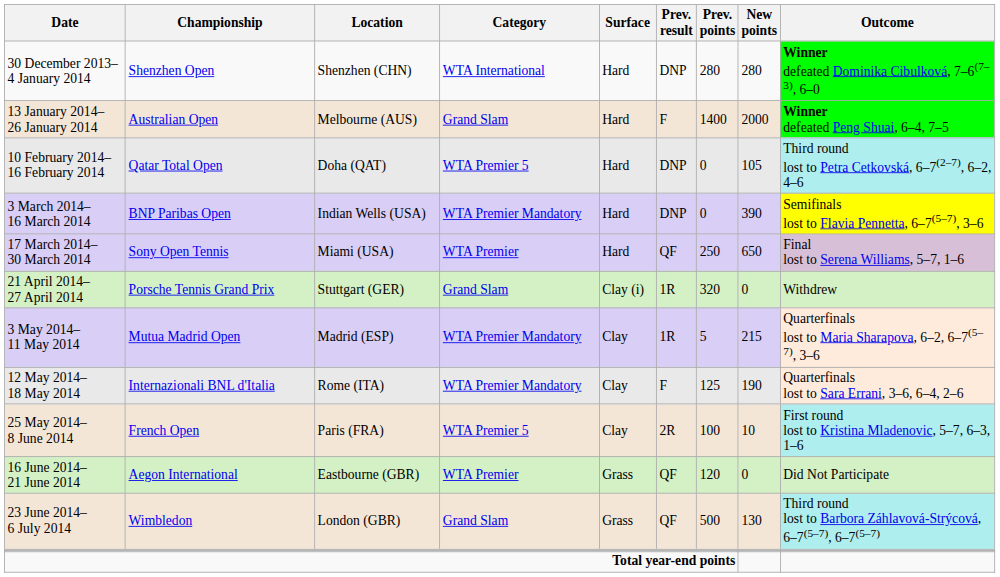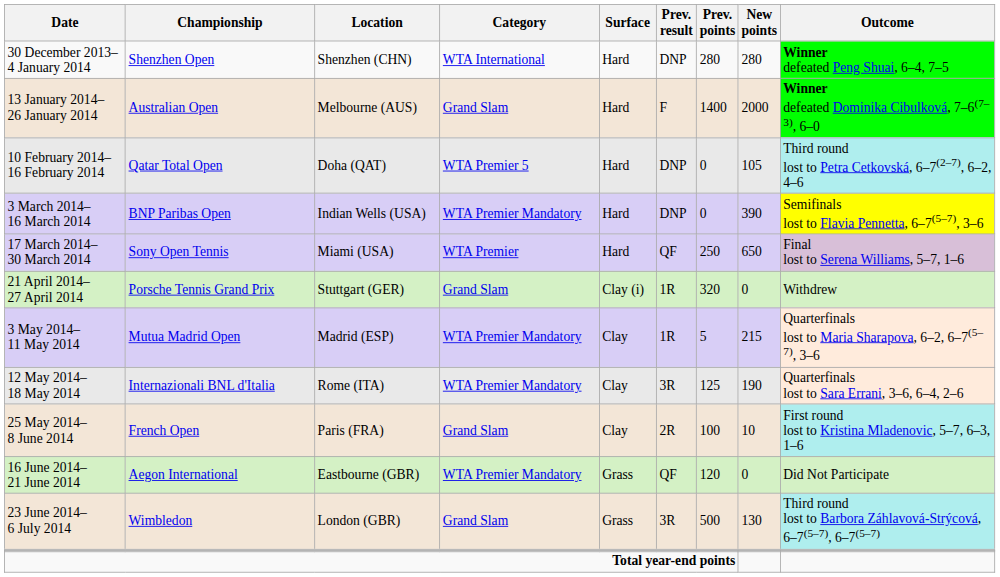 <table class="wikitable">
 <tr>
 <th width=135>Date</th>
 <th width=215>Championship</th>
 <th width=140>Location</th>
 <th width=180>Category</th>
 <th width=60>Surface</th>
 <th width=40>Prev. result</th>
 <th width=40>Prev. points</th>
 <th width=40>New points</th>
 <th width=245>Outcome</th>
 </tr>
 <tr>
 <td>30 December 2013–<br>4 January 2014</td>
 <td><a href='#'>Shenzhen Open</a></td>
 <td>Shenzhen (CHN)</td>
 <td><a href='#'>WTA International</a></td>
 <td>Hard</td>
 <td>DNP</td>
 <td>280</td>
 <td>280</td>
-<td style="background:lime;"><strong>Winner</strong> <br>defeated <a href='#'>Dominika Cibulková</a>, 7–6<sup>(7–3)</sup>, 6–0</td>
+<td style="background:lime;"><strong>Winner</strong> <br>defeated <a href='#'>Peng Shuai</a>, 6–4, 7–5</td>
 </tr>
 <tr style="background:#f3e6d7">
 <td>13 January 2014–<br>26 January 2014</td>
 <td><a href='#'>Australian Open</a></td>
 <td>Melbourne (AUS)</td>
 <td><a href='#'>Grand Slam</a></td>
 <td>Hard</td>
 <td>F</td>
 <td>1400</td>
 <td>2000</td>
-<td style="background:lime;"><strong>Winner</strong> <br>defeated <a href='#'>Peng Shuai</a>, 6–4, 7–5</td>
+<td style="background:lime;"><strong>Winner</strong> <br>defeated <a href='#'>Dominika Cibulková</a>, 7–6<sup>(7–3)</sup>, 6–0</td>
 </tr>
 <tr style="background:#e9e9e9;">
 <td>10 February 2014–<br>16 February 2014</td>
 <td><a href='#'>Qatar Total Open</a></td>
 <td>Doha (QAT)</td>
 <td><a href='#'>WTA Premier 5</a></td>
 <td>Hard</td>
 <td>DNP</td>
 <td>0</td>
 <td>105</td>
 <td style="background:#afeeee;">Third round <br>lost to <a href='#'>Petra Cetkovská</a>, 6–7<sup>(2–7)</sup>, 6–2, 4–6</td>
 </tr>
 <tr style="background:#d8cef6;">
 <td>3 March 2014–<br>16 March 2014</td>
 <td><a href='#'>BNP Paribas Open</a></td>
 <td>Indian Wells (USA)</td>
 <td><a href='#'>WTA Premier Mandatory</a></td>
 <td>Hard</td>
 <td>DNP</td>
 <td>0</td>
 <td>390</td>
 <td style="background:yellow;">Semifinals <br>lost to <a href='#'>Flavia Pennetta</a>, 6–7<sup>(5–7)</sup>, 3–6</td>
 </tr>
 <tr style="background:#d8cef6;">
 <td>17 March 2014–<br>30 March 2014</td>
 <td><a href='#'>Sony Open Tennis</a></td>
 <td>Miami (USA)</td>
 <td><a href='#'>WTA Premier</a></td>
 <td>Hard</td>
 <td>QF</td>
 <td>250</td>
 <td>650</td>
 <td style="background:thistle;">Final<br>lost to <a href='#'>Serena Williams</a>, 5–7, 1–6</td>
 </tr>
 <tr style="background:#d4f1c5;">
 <td>21 April 2014–<br>27 April 2014</td>
 <td><a href='#'>Porsche Tennis Grand Prix</a></td>
 <td>Stuttgart (GER)</td>
 <td><a href='#'>Grand Slam</a></td>
 <td>Clay (i)</td>
 <td>1R</td>
 <td>320</td>
 <td>0</td>
 <td>Withdrew</td>
 </tr>
 <tr style="background:#d8cef6;">
 <td>3 May 2014–<br>11 May 2014</td>
 <td><a href='#'>Mutua Madrid Open</a></td>
 <td>Madrid (ESP)</td>
 <td><a href='#'>WTA Premier Mandatory</a></td>
 <td>Clay</td>
 <td>1R</td>
 <td>5</td>
 <td>215</td>
 <td style="background:#ffebdc;">Quarterfinals <br>lost to <a href='#'>Maria Sharapova</a>, 6–2, 6–7<sup>(5–7)</sup>, 3–6</td>
 </tr>
 <tr style="background:#e9e9e9;">
 <td>12 May 2014–<br>18 May 2014</td>
 <td><a href='#'>Internazionali BNL d'Italia</a></td>
 <td>Rome (ITA)</td>
 <td><a href='#'>WTA Premier Mandatory</a></td>
 <td>Clay</td>
-<td>F</td>
+<td>3R</td>
 <td>125</td>
 <td>190</td>
 <td style="background:#ffebdc;">Quarterfinals <br>lost to <a href='#'>Sara Errani</a>, 3–6, 6–4, 2–6</td>
 </tr>
 <tr style="background:#f3e6d7;">
 <td>25 May 2014–<br>8 June 2014</td>
 <td><a href='#'>French Open</a></td>
 <td>Paris (FRA)</td>
-<td><a href='#'>WTA Premier 5</a></td>
+<td><a href='#'>Grand Slam</a></td>
 <td>Clay</td>
 <td>2R</td>
 <td>100</td>
 <td>10</td>
 <td style="background:#afeeee;">First round <br>lost to <a href='#'>Kristina Mladenovic</a>, 5–7, 6–3, 1–6</td>
 </tr>
 <tr style="background:#d4f1c5;">
 <td>16 June 2014–<br>21 June 2014</td>
 <td><a href='#'>Aegon International</a></td>
 <td>Eastbourne (GBR)</td>
-<td><a href='#'>WTA Premier</a></td>
+<td><a href='#'>WTA Premier Mandatory</a></td>
 <td>Grass</td>
 <td>QF</td>
 <td>120</td>
 <td>0</td>
 <td>Did Not Participate</td>
 </tr>
 <tr style="background:#f3e6d7;">
 <td>23 June 2014–<br>6 July 2014</td>
 <td><a href='#'>Wimbledon</a></td>
 <td>London (GBR)</td>
 <td><a href='#'>Grand Slam</a></td>
 <td>Grass</td>
-<td>QF</td>
+<td>3R</td>
 <td>500</td>
 <td>130</td>
 <td style="background:#afeeee;">Third round <br>lost to <a href='#'>Barbora Záhlavová-Strýcová</a>, 6–7<sup>(5–7)</sup>, 6–7<sup>(5–7)</sup></td>
 </tr>
 <tr style="border-top:4px solid silver;">
 </tr>
 <tr>
 <td colspan="7" style="text-align:right;"><strong>Total year-end points</strong></td>
 <td></td>
 <td></td>
 </tr>
 </table>
